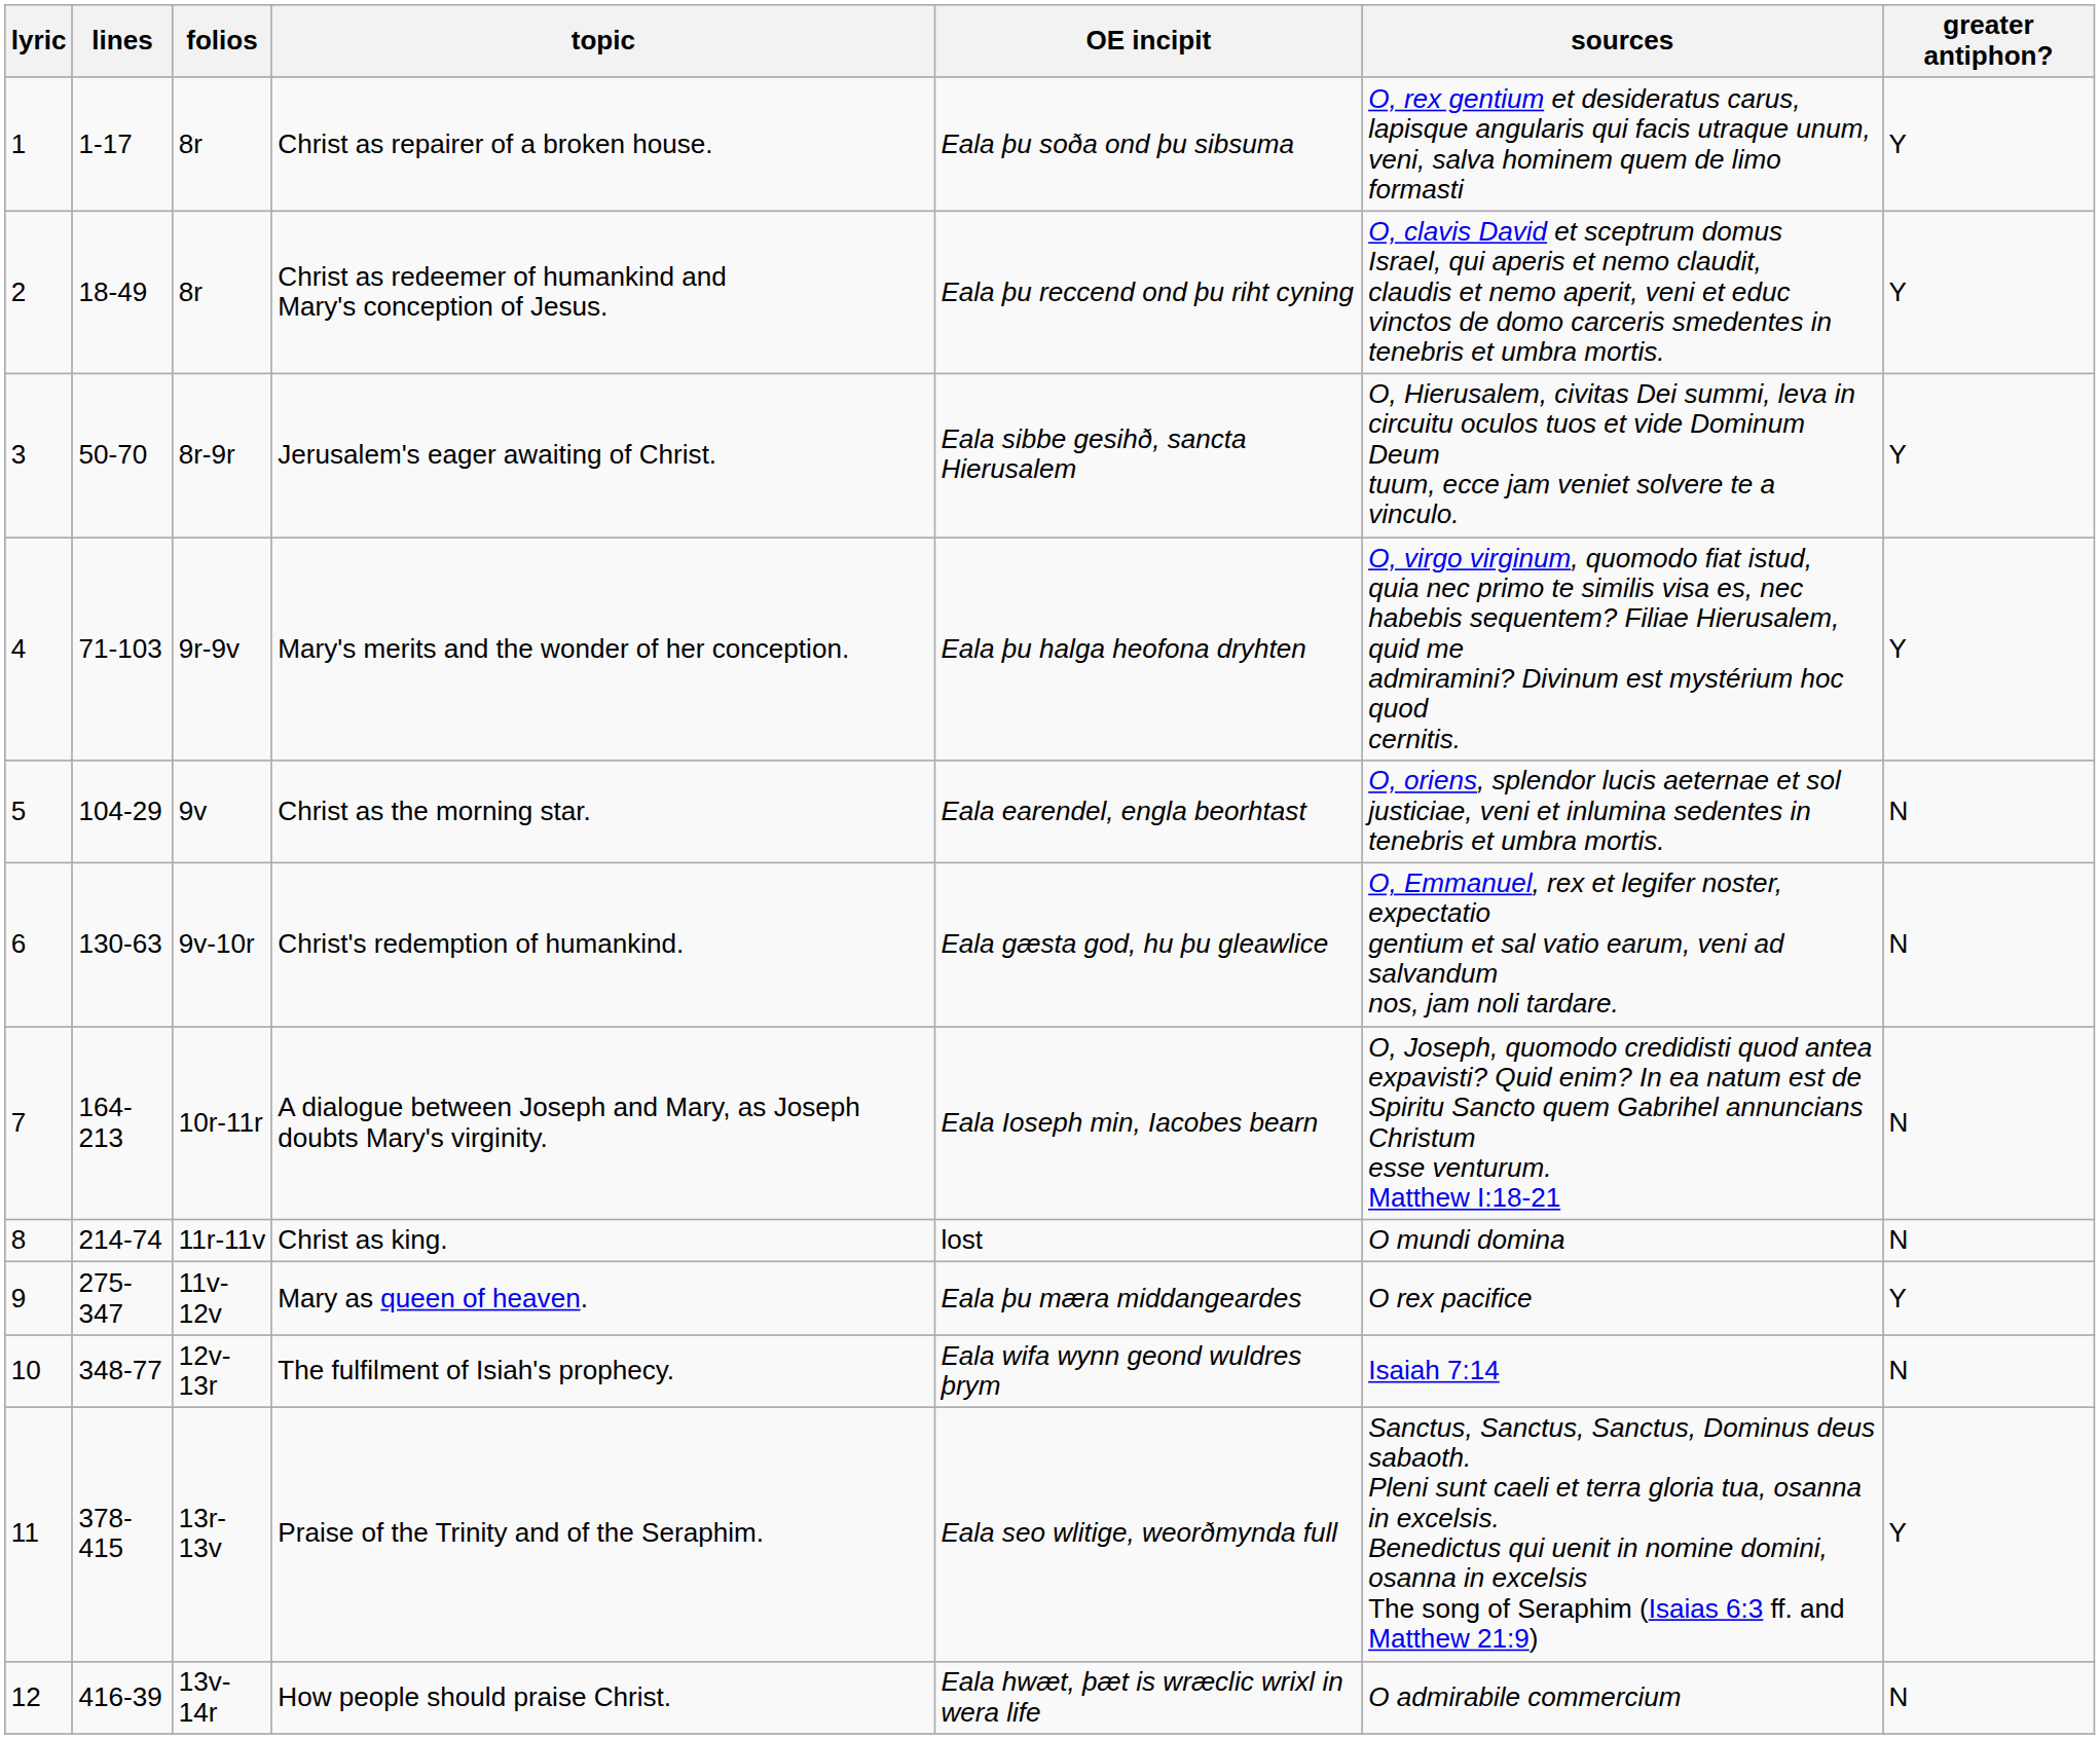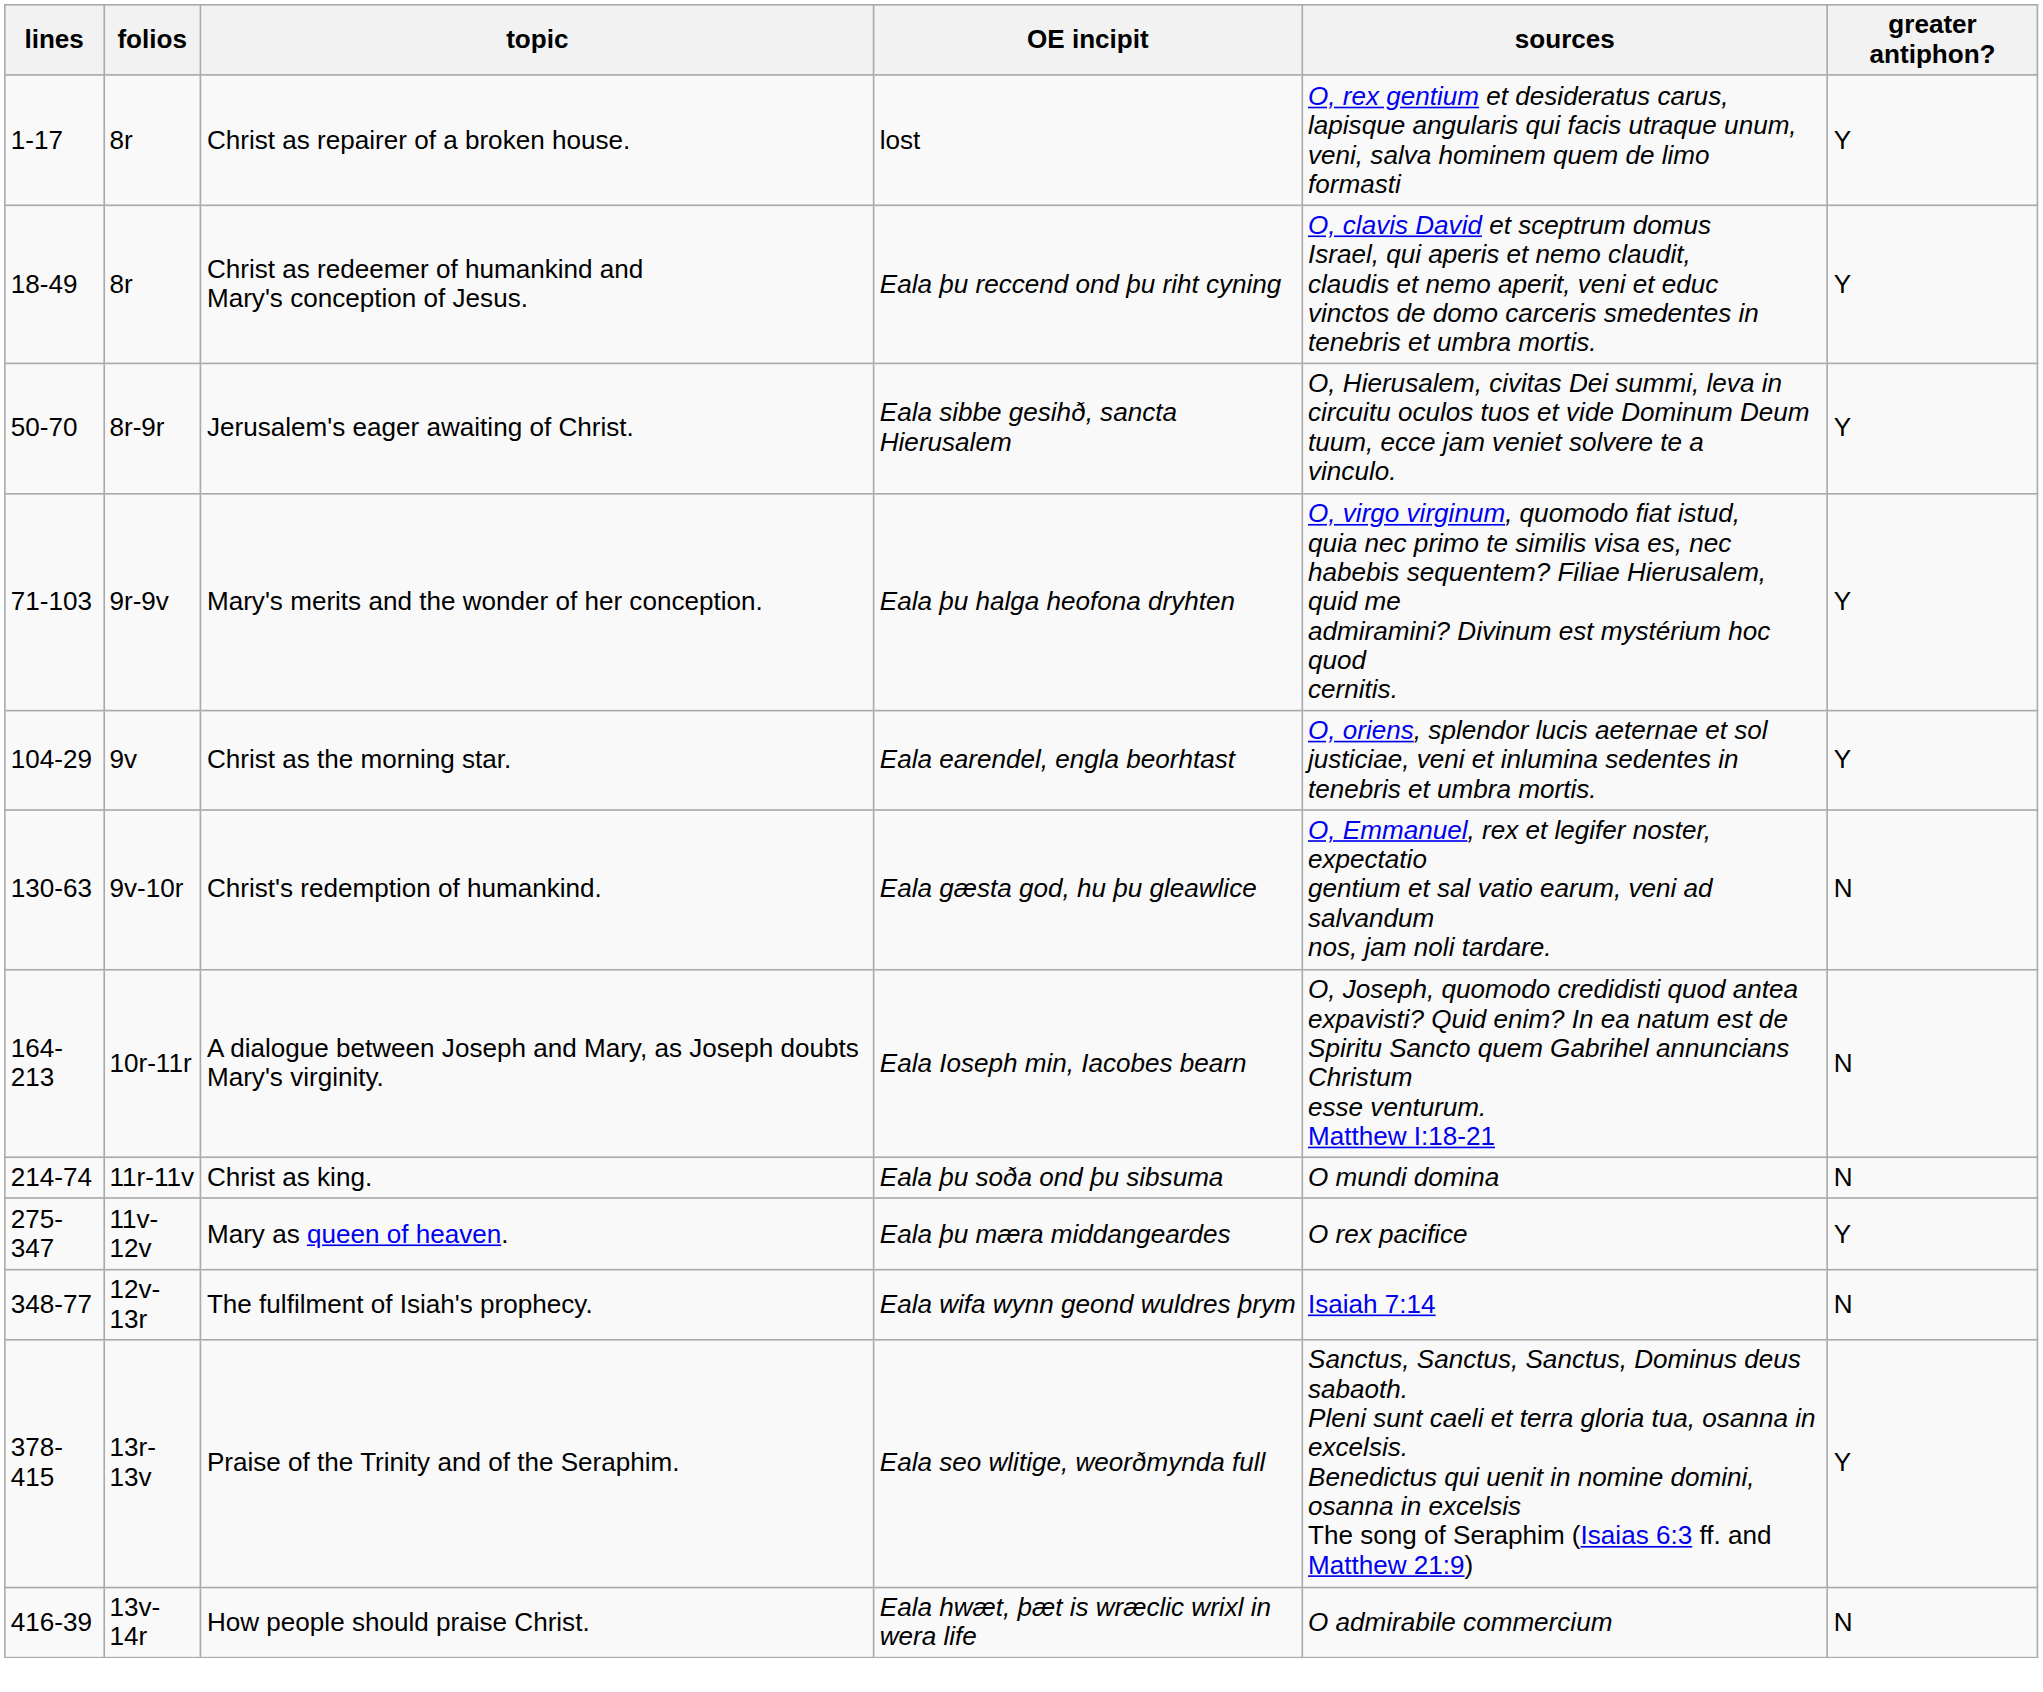 <table class="wikitable mw-collapsible">
 <tr>
-<th>lyric</th>
 <th>lines</th>
 <th>folios</th>
 <th>topic</th>
 <th>OE incipit</th>
 <th>sources</th>
 <th>greater antiphon?</th>
 </tr>
 <tr>
-<td>1</td>
 <td>1-17</td>
 <td>8r</td>
 <td>Christ as repairer of a broken house.</td>
-<td><em>Eala þu soða ond þu sibsuma</em></td>
+<td>lost</td>
 <td><em><a href='#'>O, rex gentium</a> et desideratus carus,</em><br><em>lapisque angularis qui facis utraque unum,</em><br><em>veni, salva hominem quem de limo</em><br><em>formasti</em></td>
 <td>Y</td>
 </tr>
 <tr>
-<td>2</td>
 <td>18-49</td>
 <td>8r</td>
 <td>Christ as redeemer of humankind and<br>Mary's conception of Jesus.</td>
 <td><em>Eala þu reccend ond þu riht cyning</em></td>
 <td><em><a href='#'>O, clavis David</a> et sceptrum domus</em><br><em>Israel, qui aperis et nemo claudit,</em><br><em>claudis et nemo aperit, veni et educ</em><br><em>vinctos de domo carceris smedentes in</em><br><em>tenebris et umbra mortis.</em></td>
 <td>Y</td>
 </tr>
 <tr>
-<td>3</td>
 <td>50-70</td>
 <td>8r-9r</td>
 <td>Jerusalem's eager awaiting of Christ.</td>
 <td><em>Eala sibbe gesihð, sancta Hierusalem</em></td>
 <td><em>O, Hierusalem, civitas Dei summi, leva in</em><br><em>circuitu oculos tuos et vide Dominum Deum</em><br><em>tuum, ecce jam veniet solvere te a</em><br><em>vinculo.</em></td>
 <td>Y</td>
 </tr>
 <tr>
-<td>4</td>
 <td>71-103</td>
 <td>9r-9v</td>
 <td>Mary's merits and the wonder of her conception.</td>
 <td><em>Eala þu halga heofona dryhten</em></td>
 <td><em><a href='#'>O, virgo virginum</a>, quomodo fiat istud,</em><br><em>quia nec primo te similis visa es, nec</em><br><em>habebis sequentem? Filiae Hierusalem, quid me</em><br><em>admiramini? Divinum est mystérium hoc quod</em><br><em>cernitis.</em></td>
 <td>Y</td>
 </tr>
 <tr>
-<td>5</td>
 <td>104-29</td>
 <td>9v</td>
 <td>Christ as the morning star.</td>
 <td><em>Eala earendel, engla beorhtast</em></td>
 <td><em><a href='#'>O, oriens</a>, splendor lucis aeternae et sol</em><br><em>justiciae, veni et inlumina sedentes in</em><br><em>tenebris et umbra mortis.</em></td>
-<td>N</td>
+<td>Y</td>
 </tr>
 <tr>
-<td>6</td>
 <td>130-63</td>
 <td>9v-10r</td>
 <td>Christ's redemption of humankind.</td>
 <td><em>Eala gæsta god, hu þu gleawlice</em></td>
 <td><em><a href='#'>O, Emmanuel</a>, rex et legifer noster, expectatio</em><br><em>gentium et sal vatio earum, veni ad salvandum</em><br><em>nos, jam noli tardare.</em></td>
 <td>N</td>
 </tr>
 <tr>
-<td>7</td>
 <td>164-213</td>
 <td>10r-11r</td>
 <td>A dialogue between Joseph and Mary, as Joseph doubts Mary's virginity.</td>
 <td><em>Eala Ioseph min, Iacobes bearn</em></td>
 <td><em>O, Joseph, quomodo credidisti quod antea</em><br><em>expavisti? Quid enim? In ea natum est de</em><br><em>Spiritu Sancto quem Gabrihel annuncians Christum</em><br><em>esse venturum.</em><br><a href='#'>Matthew I:18-21</a></td>
 <td>N</td>
 </tr>
 <tr>
-<td>8</td>
 <td>214-74</td>
 <td>11r-11v</td>
 <td>Christ as king.</td>
-<td>lost</td>
+<td><em>Eala þu soða ond þu sibsuma</em></td>
 <td><em>O mundi domina</em></td>
 <td>N</td>
 </tr>
 <tr>
-<td>9</td>
 <td>275-347</td>
 <td>11v-12v</td>
 <td>Mary as <a href='#'>queen of heaven</a>.</td>
 <td><em>Eala þu mæra middangeardes</em></td>
 <td><em>O rex pacifice</em></td>
 <td>Y</td>
 </tr>
 <tr>
-<td>10</td>
 <td>348-77</td>
 <td>12v-13r</td>
 <td>The fulfilment of Isiah's prophecy.</td>
 <td><em>Eala wifa wynn geond wuldres þrym</em></td>
 <td><a href='#'>Isaiah 7:14</a></td>
 <td>N</td>
 </tr>
 <tr>
-<td>11</td>
 <td>378-415</td>
 <td>13r-13v</td>
 <td>Praise of the Trinity and of the Seraphim.</td>
 <td><em>Eala seo wlitige, weorðmynda full</em></td>
 <td><em>Sanctus, Sanctus, Sanctus, Dominus deus sabaoth.</em><br><em>Pleni sunt caeli et terra gloria tua, osanna in excelsis.</em><br><em>Benedictus qui uenit in nomine domini,</em><br><em>osanna in excelsis</em><br>The song of Seraphim (<a href='#'>Isaias 6:3</a> ff. and <a href='#'>Matthew 21:9</a>)</td>
 <td>Y</td>
 </tr>
 <tr>
-<td>12</td>
 <td>416-39</td>
 <td>13v-14r</td>
 <td>How people should praise Christ.</td>
 <td><em>Eala hwæt, þæt is wræclic wrixl in wera life</em></td>
 <td><em>O admirabile commercium</em></td>
 <td>N</td>
 </tr>
 </table>
